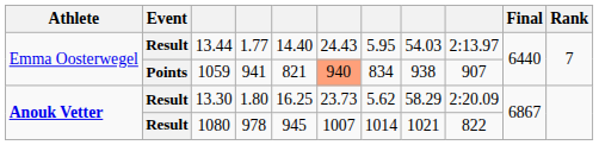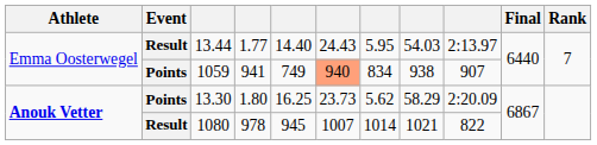 <table class="wikitable" style="font-size:90%">
 <tr>
 <th>Athlete</th>
 <th>Event</th>
 <th></th>
 <th></th>
 <th></th>
 <th></th>
 <th></th>
 <th></th>
 <th></th>
 <th>Final</th>
 <th>Rank</th>
 </tr>
 <tr align="center">
 <td rowspan="2" style="text-align:left"><a href='#'>Emma Oosterwegel</a></td>
 <th style="font-size:95%">Result</th>
 <td>13.44</td>
 <td>1.77</td>
 <td>14.40</td>
 <td>24.43</td>
 <td>5.95</td>
 <td>54.03</td>
 <td>2:13.97</td>
 <td rowspan="2">6440</td>
 <td rowspan="2">7</td>
 </tr>
 <tr align="center">
 <th style="font-size:95%">Points</th>
 <td>1059</td>
 <td>941</td>
-<td>821</td>
+<td>749</td>
 <td style="background: lightsalmon;">940</td>
 <td>834</td>
 <td>938</td>
 <td>907</td>
 </tr>
 <tr align="center">
 <td rowspan="2" style="text-align:left"><strong><a href='#'>Anouk Vetter</a></strong></td>
-<th style="font-size:95%">Result</th>
+<th style="font-size:95%">Points</th>
 <td>13.30</td>
 <td>1.80</td>
 <td>16.25</td>
 <td>23.73</td>
 <td>5.62</td>
 <td>58.29</td>
 <td>2:20.09</td>
 <td rowspan="2">6867</td>
 <td rowspan="2"></td>
 </tr>
 <tr align="center">
 <th style="font-size:95%">Result</th>
 <td>1080</td>
 <td>978</td>
 <td>945</td>
 <td>1007</td>
 <td>1014</td>
 <td>1021</td>
 <td>822</td>
 </tr>
 </table>
